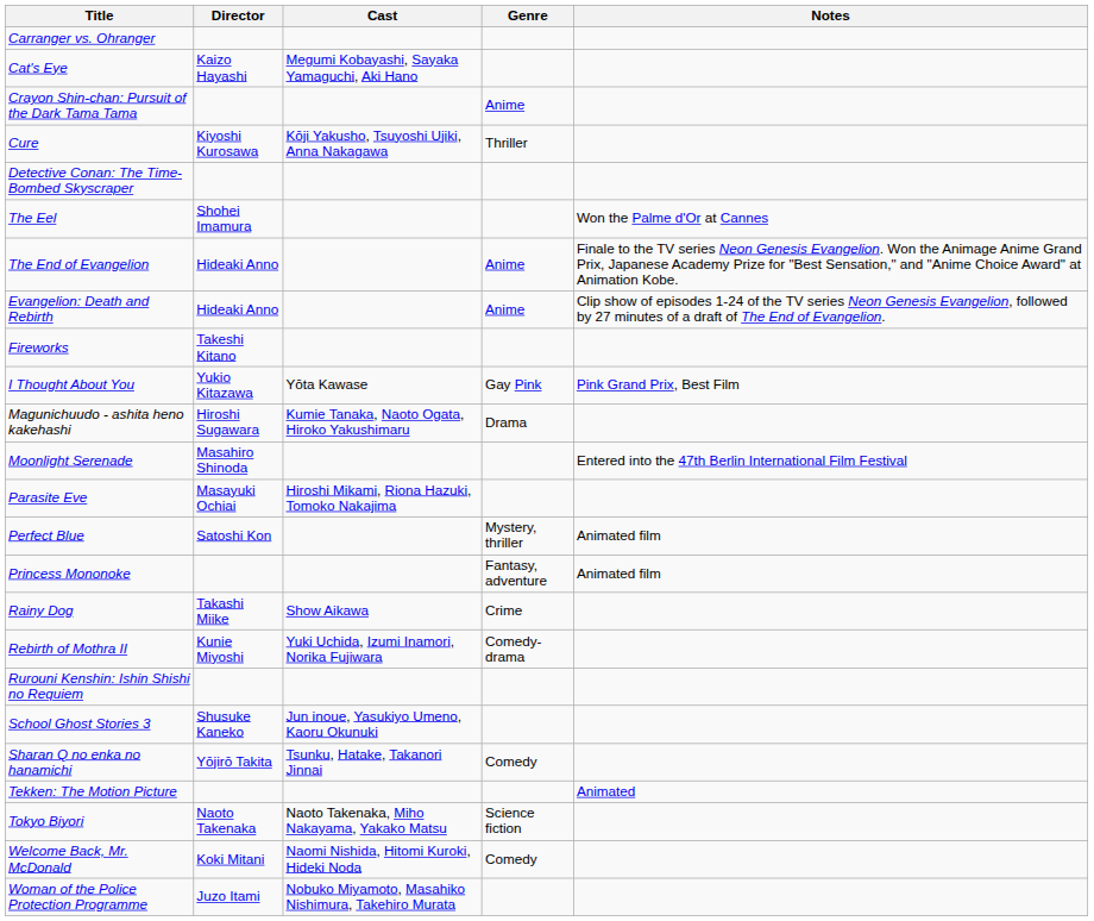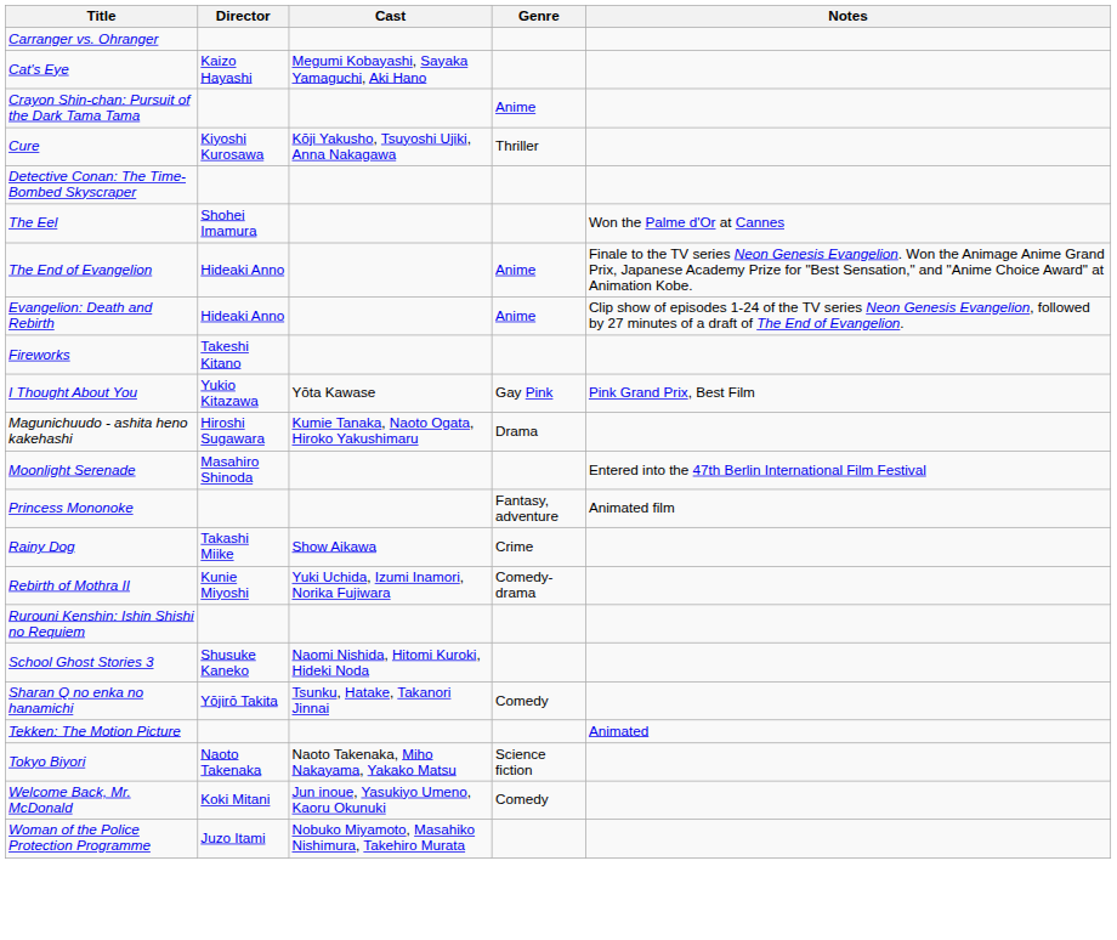 <table class="wikitable">
 <tr>
 <th>Title</th>
 <th>Director</th>
 <th>Cast</th>
 <th>Genre</th>
 <th>Notes</th>
 </tr>
 <tr>
 <td><em><a href='#'>Carranger vs. Ohranger</a></em></td>
 <td></td>
 <td></td>
 <td></td>
 <td></td>
 </tr>
 <tr>
 <td><em><a href='#'>Cat's Eye</a></em></td>
 <td><a href='#'>Kaizo Hayashi</a></td>
 <td><a href='#'>Megumi Kobayashi</a>, <a href='#'>Sayaka Yamaguchi</a>, <a href='#'>Aki Hano</a></td>
 <td></td>
 <td></td>
 </tr>
 <tr>
 <td><em><a href='#'>Crayon Shin-chan: Pursuit of the Dark Tama Tama</a></em></td>
 <td></td>
 <td></td>
 <td><a href='#'>Anime</a></td>
 </tr>
 <tr>
 <td><em><a href='#'>Cure</a></em></td>
 <td><a href='#'>Kiyoshi Kurosawa</a></td>
 <td><a href='#'>Kōji Yakusho</a>, <a href='#'>Tsuyoshi Ujiki</a>, <a href='#'>Anna Nakagawa</a></td>
 <td>Thriller</td>
 <td></td>
 </tr>
 <tr>
 <td><em><a href='#'>Detective Conan: The Time-Bombed Skyscraper</a></em></td>
 <td></td>
 <td></td>
 <td></td>
 <td></td>
 </tr>
 <tr>
 <td><em><a href='#'>The Eel</a></em></td>
 <td><a href='#'>Shohei Imamura</a></td>
 <td></td>
 <td></td>
 <td>Won the <a href='#'>Palme d'Or</a> at <a href='#'>Cannes</a></td>
 </tr>
 <tr>
 <td><em><a href='#'>The End of Evangelion</a></em></td>
 <td><a href='#'>Hideaki Anno</a></td>
 <td></td>
 <td><a href='#'>Anime</a></td>
 <td>Finale to the TV series <em><a href='#'>Neon Genesis Evangelion</a></em>. Won the Animage Anime Grand Prix, Japanese Academy Prize for "Best Sensation," and "Anime Choice Award" at Animation Kobe.</td>
 </tr>
 <tr>
 <td><em><a href='#'>Evangelion: Death and Rebirth</a></em></td>
 <td><a href='#'>Hideaki Anno</a></td>
 <td></td>
 <td><a href='#'>Anime</a></td>
 <td>Clip show of episodes 1-24 of the TV series <em><a href='#'>Neon Genesis Evangelion</a></em>, followed by 27 minutes of a draft of <em><a href='#'>The End of Evangelion</a></em>.</td>
 </tr>
 <tr>
 <td><em><a href='#'>Fireworks</a></em></td>
 <td><a href='#'>Takeshi Kitano</a></td>
 <td></td>
 <td></td>
 <td></td>
 </tr>
 <tr>
 <td><em><a href='#'>I Thought About You</a></em></td>
 <td><a href='#'>Yukio Kitazawa</a></td>
 <td>Yōta Kawase</td>
 <td>Gay <a href='#'>Pink</a></td>
 <td><a href='#'>Pink Grand Prix</a>, Best Film</td>
 </tr>
 <tr>
 <td><em>Magunichuudo - ashita heno kakehashi</em></td>
 <td><a href='#'>Hiroshi Sugawara</a></td>
 <td><a href='#'>Kumie Tanaka</a>, <a href='#'>Naoto Ogata</a>, <a href='#'>Hiroko Yakushimaru</a></td>
 <td>Drama</td>
 <td></td>
 </tr>
 <tr>
 <td><em><a href='#'>Moonlight Serenade</a></em></td>
 <td><a href='#'>Masahiro Shinoda</a></td>
 <td></td>
 <td></td>
 <td>Entered into the <a href='#'>47th Berlin International Film Festival</a></td>
 </tr>
 <tr>
-<td><em><a href='#'>Parasite Eve</a></em></td>
-<td><a href='#'>Masayuki Ochiai</a></td>
-<td><a href='#'>Hiroshi Mikami</a>, <a href='#'>Riona Hazuki</a>, <a href='#'>Tomoko Nakajima</a></td>
-<td></td>
-<td></td>
-</tr>
-<tr>
-<td><em><a href='#'>Perfect Blue</a></em></td>
-<td><a href='#'>Satoshi Kon</a></td>
-<td></td>
-<td>Mystery, thriller</td>
-<td>Animated film</td>
-</tr>
-<tr>
 <td><em><a href='#'>Princess Mononoke</a></em></td>
 <td></td>
 <td></td>
 <td>Fantasy, adventure</td>
 <td>Animated film</td>
 </tr>
 <tr>
 <td><em><a href='#'>Rainy Dog</a></em></td>
 <td><a href='#'>Takashi Miike</a></td>
 <td><a href='#'>Show Aikawa</a></td>
 <td>Crime</td>
 <td></td>
 </tr>
 <tr>
 <td><em><a href='#'>Rebirth of Mothra II</a></em></td>
 <td><a href='#'>Kunie Miyoshi</a></td>
 <td><a href='#'>Yuki Uchida</a>, <a href='#'>Izumi Inamori</a>, <a href='#'>Norika Fujiwara</a></td>
 <td>Comedy-drama</td>
 <td></td>
 </tr>
 <tr>
 <td><em><a href='#'>Rurouni Kenshin: Ishin Shishi no Requiem</a></em></td>
 <td></td>
 <td></td>
 <td></td>
 <td></td>
 </tr>
 <tr>
 <td><em><a href='#'>School Ghost Stories 3</a></em></td>
 <td><a href='#'>Shusuke Kaneko</a></td>
-<td><a href='#'>Jun inoue</a>, <a href='#'>Yasukiyo Umeno</a>, <a href='#'>Kaoru Okunuki</a></td>
+<td><a href='#'>Naomi Nishida</a>, <a href='#'>Hitomi Kuroki</a>, <a href='#'>Hideki Noda</a></td>
 <td></td>
 <td></td>
 </tr>
 <tr>
 <td><em><a href='#'>Sharan Q no enka no hanamichi</a></em></td>
 <td><a href='#'>Yōjirō Takita</a></td>
 <td><a href='#'>Tsunku</a>, <a href='#'>Hatake</a>, <a href='#'>Takanori Jinnai</a></td>
 <td>Comedy</td>
 <td></td>
 </tr>
 <tr>
 <td><em><a href='#'>Tekken: The Motion Picture</a></em></td>
 <td></td>
 <td></td>
 <td></td>
 <td><a href='#'>Animated</a></td>
 </tr>
 <tr>
 <td><em><a href='#'>Tokyo Biyori</a></em></td>
 <td><a href='#'>Naoto Takenaka</a></td>
 <td>Naoto Takenaka, <a href='#'>Miho Nakayama</a>, <a href='#'>Yakako Matsu</a></td>
 <td>Science fiction</td>
 <td></td>
 </tr>
 <tr>
 <td><em><a href='#'>Welcome Back, Mr. McDonald</a></em></td>
 <td><a href='#'>Koki Mitani</a></td>
-<td><a href='#'>Naomi Nishida</a>, <a href='#'>Hitomi Kuroki</a>, <a href='#'>Hideki Noda</a></td>
+<td><a href='#'>Jun inoue</a>, <a href='#'>Yasukiyo Umeno</a>, <a href='#'>Kaoru Okunuki</a></td>
 <td>Comedy</td>
 <td></td>
 </tr>
 <tr>
 <td><em><a href='#'>Woman of the Police Protection Programme</a></em></td>
 <td><a href='#'>Juzo Itami</a></td>
 <td><a href='#'>Nobuko Miyamoto</a>, <a href='#'>Masahiko Nishimura</a>, <a href='#'>Takehiro Murata</a></td>
 <td></td>
 <td></td>
 </tr>
 </table>
